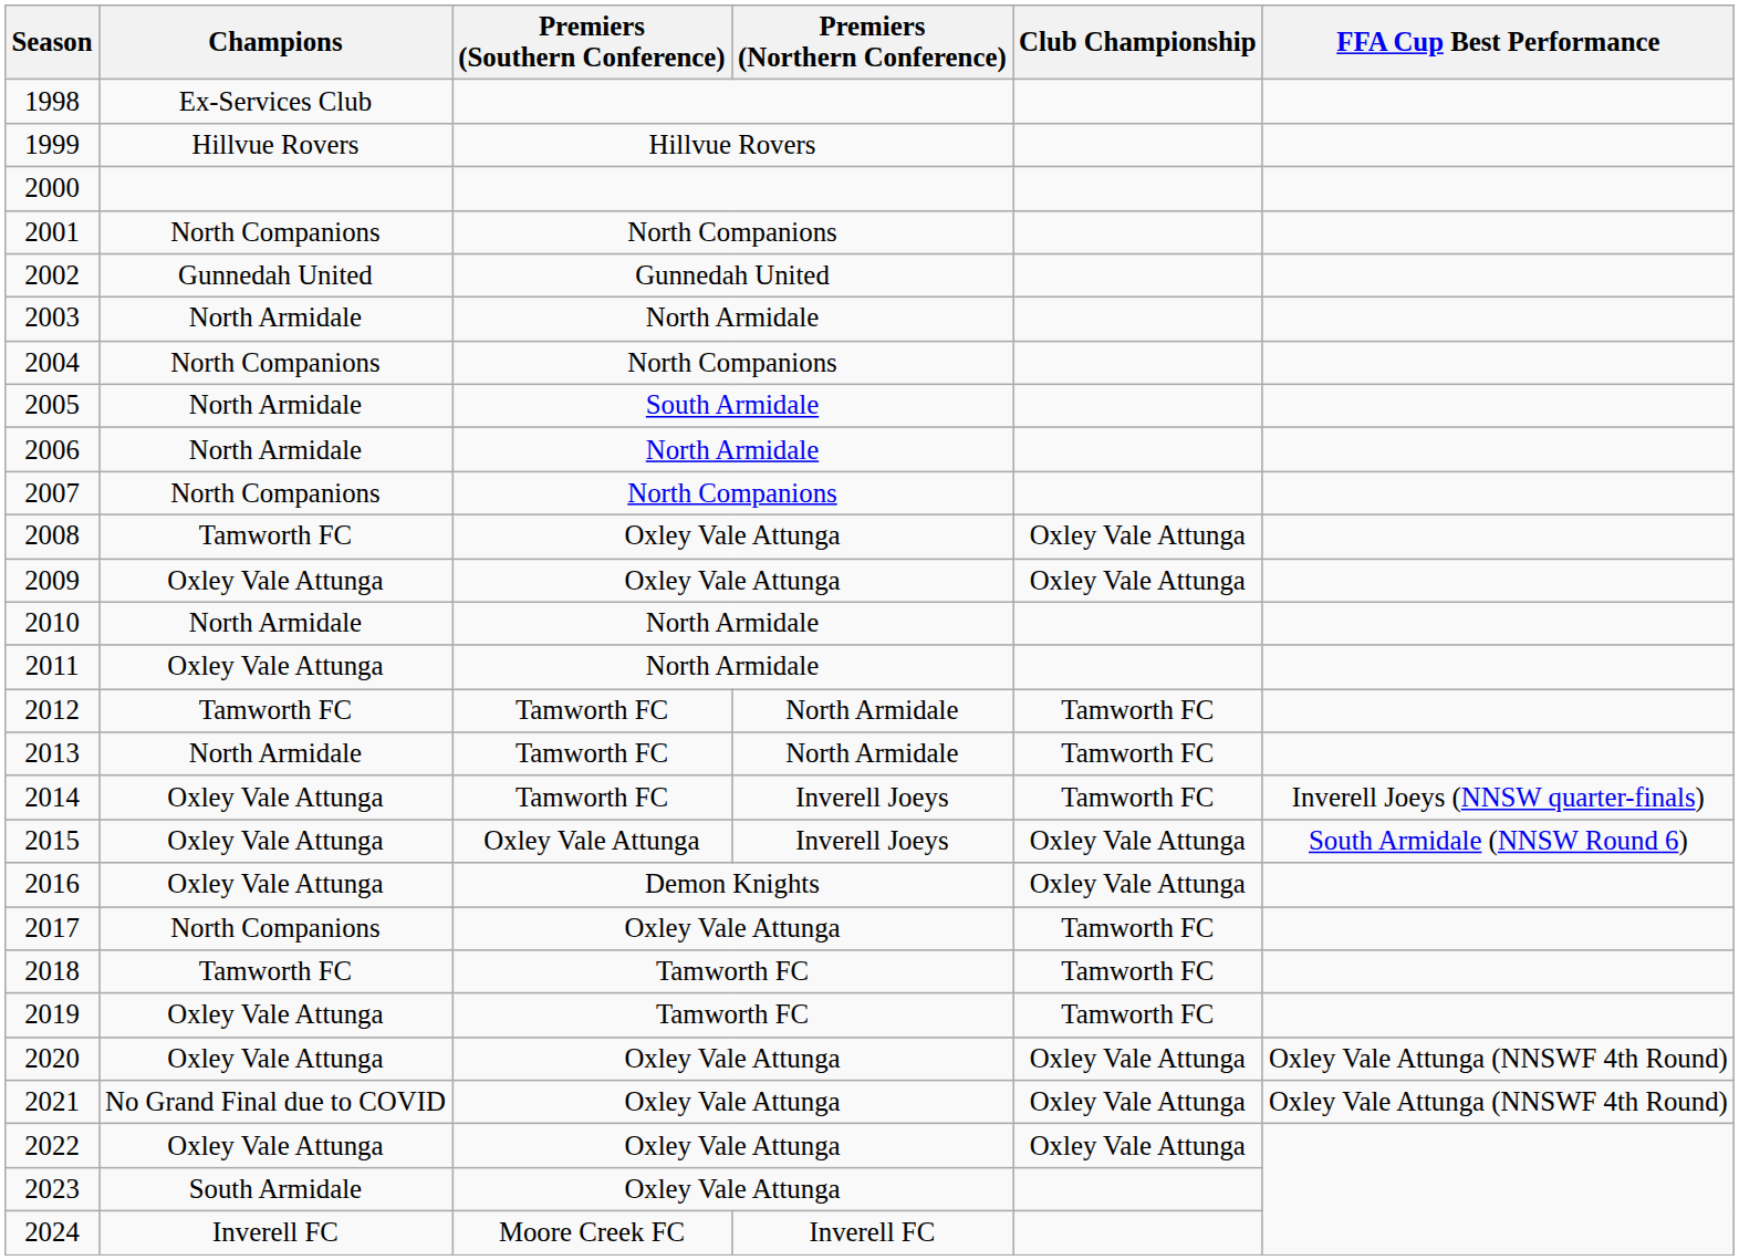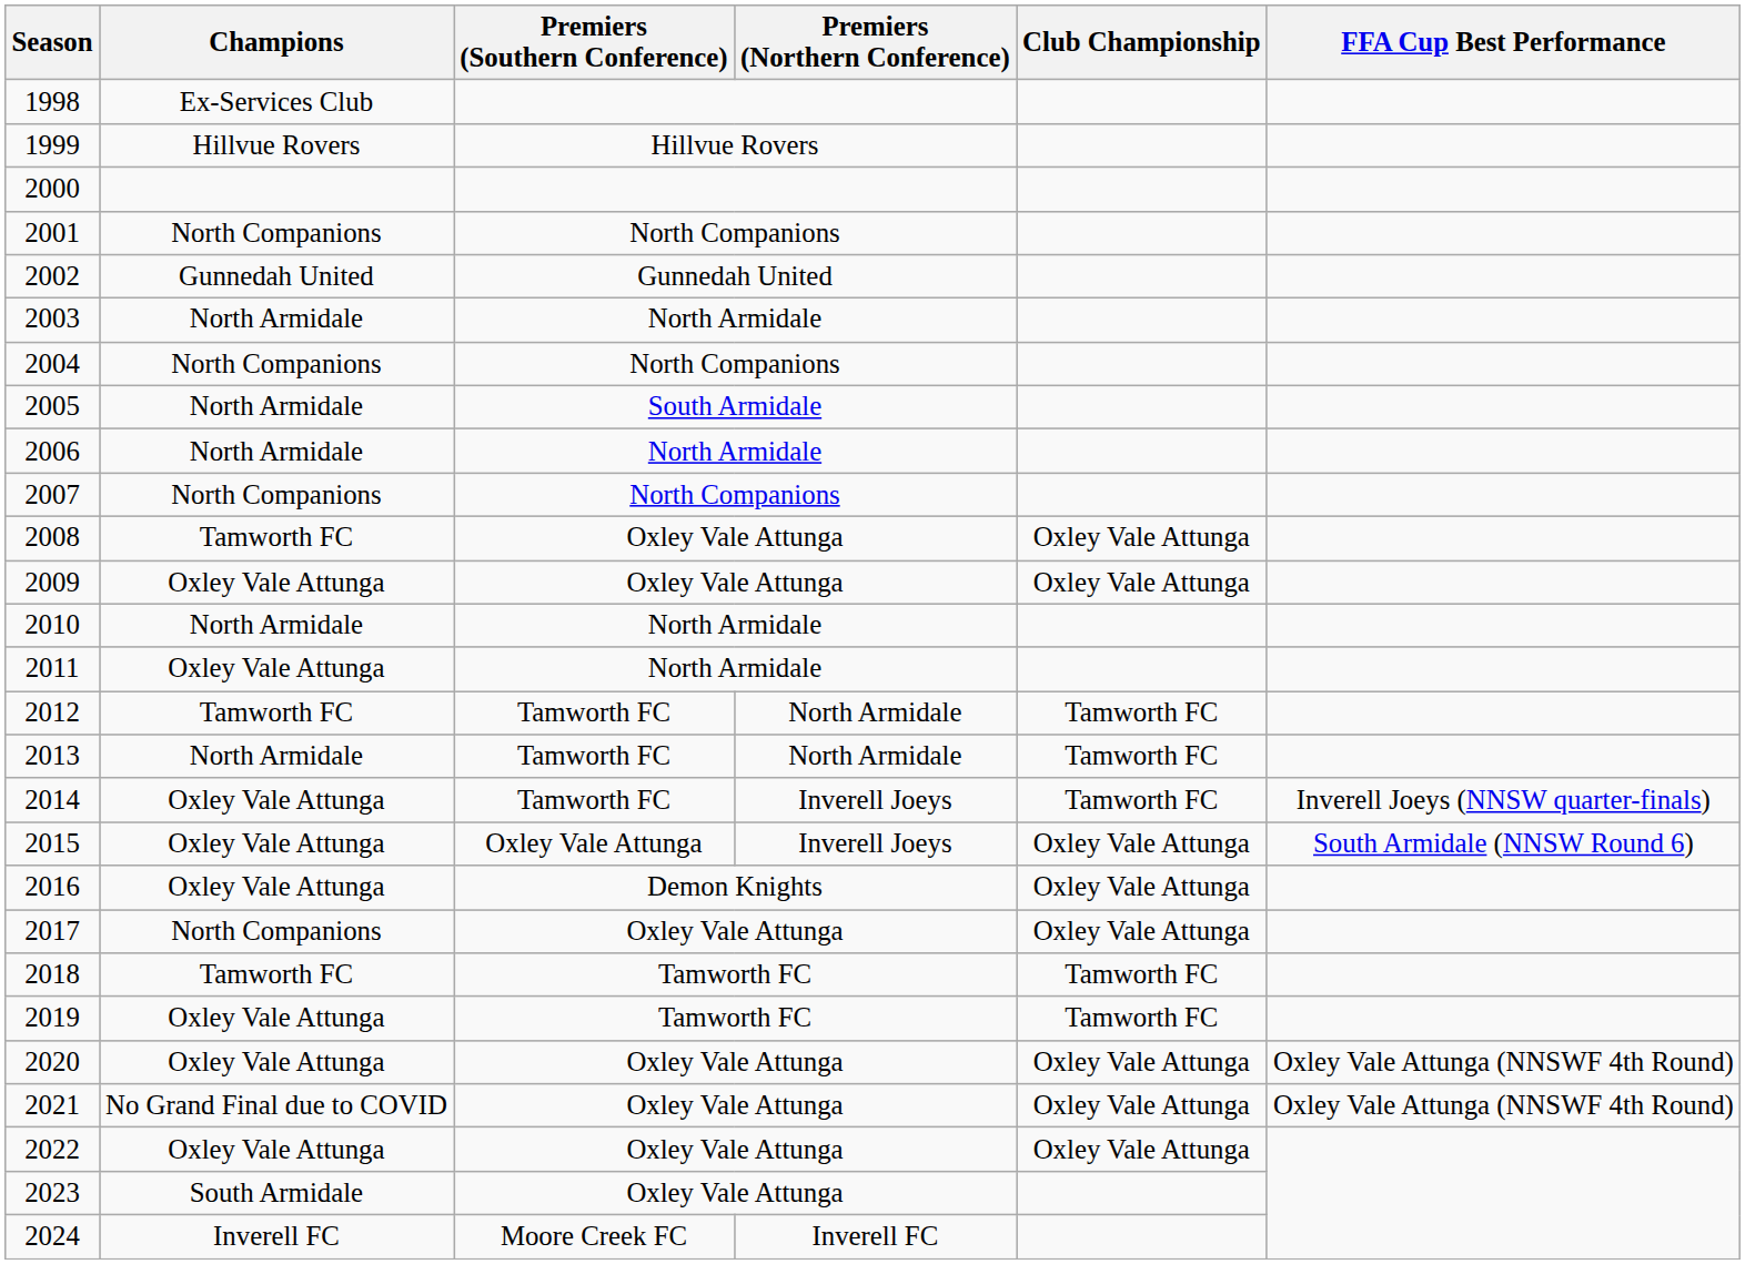 <table class="wikitable" style="text-align: center;">
 <tr>
 <th>Season</th>
 <th>Champions</th>
 <th>Premiers<br>(Southern Conference)</th>
 <th>Premiers<br>(Northern Conference)</th>
 <th>Club Championship</th>
 <th><a href='#'>FFA Cup</a> Best Performance</th>
 </tr>
 <tr>
 <td>1998</td>
 <td>Ex-Services Club</td>
 <td colspan=2></td>
 <td></td>
 <td></td>
 </tr>
 <tr>
 <td>1999</td>
 <td>Hillvue Rovers</td>
 <td colspan=2>Hillvue Rovers</td>
 <td></td>
 <td></td>
 </tr>
 <tr>
 <td>2000</td>
 <td></td>
 <td colspan=2></td>
 <td></td>
 <td></td>
 </tr>
 <tr>
 <td>2001</td>
 <td>North Companions</td>
 <td colspan=2>North Companions</td>
 <td></td>
 <td></td>
 </tr>
 <tr>
 <td>2002</td>
 <td>Gunnedah United</td>
 <td colspan=2>Gunnedah United</td>
 <td></td>
 <td></td>
 </tr>
 <tr>
 <td>2003</td>
 <td>North Armidale</td>
 <td colspan=2>North Armidale</td>
 <td></td>
 <td></td>
 </tr>
 <tr>
 <td>2004</td>
 <td>North Companions</td>
 <td colspan=2>North Companions</td>
 <td></td>
 <td></td>
 </tr>
 <tr>
 <td>2005</td>
 <td>North Armidale</td>
 <td colspan=2><a href='#'>South Armidale</a></td>
 <td></td>
 <td></td>
 </tr>
 <tr>
 <td>2006</td>
 <td>North Armidale</td>
 <td colspan=2><a href='#'>North Armidale</a></td>
 <td></td>
 <td></td>
 </tr>
 <tr>
 <td>2007</td>
 <td>North Companions</td>
 <td colspan=2><a href='#'>North Companions</a></td>
 <td></td>
 <td></td>
 </tr>
 <tr>
 <td>2008</td>
 <td>Tamworth FC</td>
 <td colspan=2>Oxley Vale Attunga</td>
 <td>Oxley Vale Attunga</td>
 <td></td>
 </tr>
 <tr>
 <td>2009</td>
 <td>Oxley Vale Attunga</td>
 <td colspan=2>Oxley Vale Attunga</td>
 <td>Oxley Vale Attunga</td>
 <td></td>
 </tr>
 <tr>
 <td>2010</td>
 <td>North Armidale</td>
 <td colspan=2>North Armidale</td>
 <td></td>
 <td></td>
 </tr>
 <tr>
 <td>2011</td>
 <td>Oxley Vale Attunga</td>
 <td colspan=2>North Armidale</td>
 <td></td>
 <td></td>
 </tr>
 <tr>
 <td>2012</td>
 <td>Tamworth FC</td>
 <td>Tamworth FC</td>
 <td>North Armidale</td>
 <td>Tamworth FC</td>
 <td></td>
 </tr>
 <tr>
 <td>2013</td>
 <td>North Armidale</td>
 <td>Tamworth FC</td>
 <td>North Armidale</td>
 <td>Tamworth FC</td>
 <td></td>
 </tr>
 <tr>
 <td>2014</td>
 <td>Oxley Vale Attunga</td>
 <td>Tamworth FC</td>
 <td>Inverell Joeys</td>
 <td>Tamworth FC</td>
 <td>Inverell Joeys (<a href='#'>NNSW quarter-finals</a>)</td>
 </tr>
 <tr>
 <td>2015</td>
 <td>Oxley Vale Attunga</td>
 <td>Oxley Vale Attunga</td>
 <td>Inverell Joeys</td>
 <td>Oxley Vale Attunga</td>
 <td><a href='#'>South Armidale</a> (<a href='#'>NNSW Round 6</a>)</td>
 </tr>
 <tr>
 <td>2016</td>
 <td>Oxley Vale Attunga</td>
 <td colspan=2>Demon Knights</td>
 <td>Oxley Vale Attunga</td>
 <td></td>
 </tr>
 <tr>
 <td>2017</td>
 <td>North Companions</td>
 <td colspan=2>Oxley Vale Attunga</td>
-<td>Tamworth FC</td>
+<td>Oxley Vale Attunga</td>
 <td></td>
 </tr>
 <tr>
 <td>2018</td>
 <td>Tamworth FC</td>
 <td colspan=2>Tamworth FC</td>
 <td>Tamworth FC</td>
 <td></td>
 </tr>
 <tr>
 <td>2019</td>
 <td>Oxley Vale Attunga</td>
 <td colspan=2>Tamworth FC</td>
 <td>Tamworth FC</td>
 <td></td>
 </tr>
 <tr>
 <td>2020</td>
 <td>Oxley Vale Attunga</td>
 <td colspan=2>Oxley Vale Attunga</td>
 <td>Oxley Vale Attunga</td>
 <td>Oxley Vale Attunga (NNSWF 4th Round)</td>
 </tr>
 <tr>
 <td>2021</td>
 <td>No Grand Final due to COVID</td>
 <td colspan=2>Oxley Vale Attunga</td>
 <td>Oxley Vale Attunga</td>
 <td>Oxley Vale Attunga (NNSWF 4th Round)</td>
 </tr>
 <tr>
 <td>2022</td>
 <td>Oxley Vale Attunga</td>
 <td colspan=2>Oxley Vale Attunga</td>
 <td>Oxley Vale Attunga</td>
 </tr>
 <tr>
 <td>2023</td>
 <td>South Armidale</td>
 <td colspan=2>Oxley Vale Attunga</td>
 <td></td>
 </tr>
 <tr>
 <td>2024</td>
 <td>Inverell FC</td>
 <td>Moore Creek FC</td>
 <td>Inverell FC</td>
 <td></td>
 </tr>
 <tr>
 </tr>
 </table>
